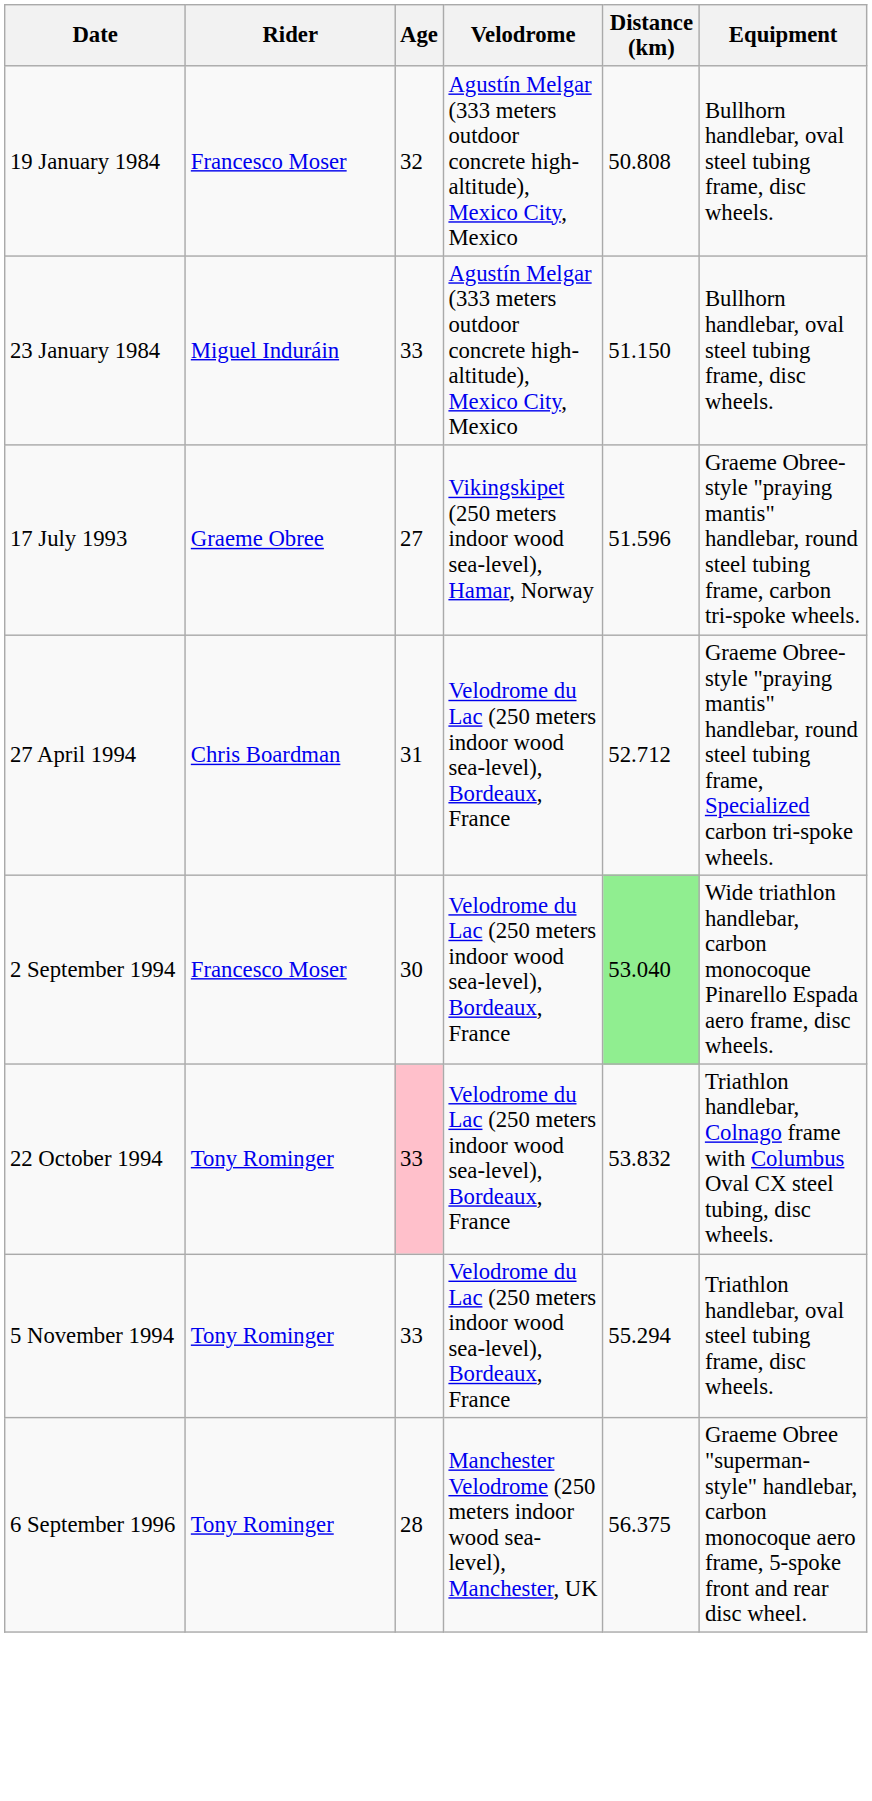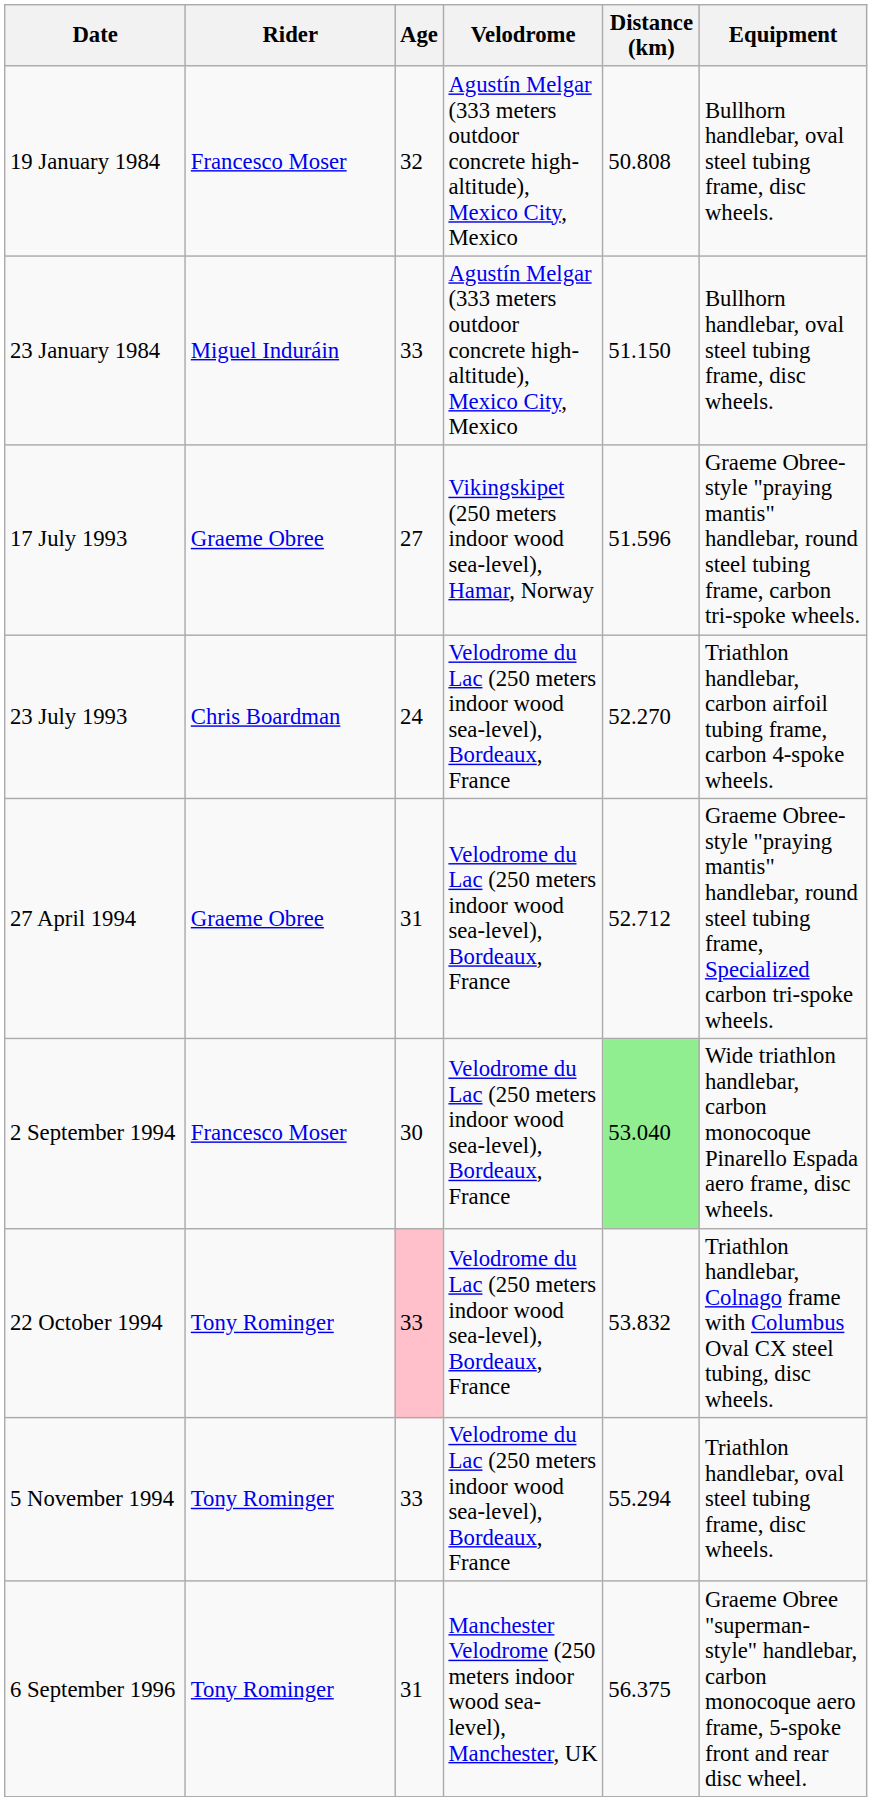 <table class="wikitable sortable mw-collapsible mw-collapsed" style="min-width:22em">
 <tr>
 <th width=120>Date</th>
 <th width=140>Rider</th>
 <th>Age</th>
 <th>Velodrome</th>
 <th>Distance (km)</th>
 <th>Equipment</th>
 </tr>
 <tr>
 <td>19 January 1984</td>
 <td> <a href='#'>Francesco Moser</a></td>
 <td>32</td>
 <td><a href='#'>Agustín Melgar</a> (333 meters outdoor concrete high-altitude), <a href='#'>Mexico City</a>, Mexico</td>
 <td>50.808</td>
 <td>Bullhorn handlebar, oval steel tubing frame, disc wheels.</td>
 </tr>
 <tr>
 <td>23 January 1984</td>
 <td> <a href='#'>Miguel Induráin</a></td>
 <td>33</td>
 <td><a href='#'>Agustín Melgar</a> (333 meters outdoor concrete high-altitude), <a href='#'>Mexico City</a>, Mexico</td>
 <td>51.150</td>
 <td>Bullhorn handlebar, oval steel tubing frame, disc wheels.</td>
 </tr>
 <tr>
 <td>17 July 1993</td>
 <td> <a href='#'>Graeme Obree</a></td>
 <td>27</td>
 <td><a href='#'>Vikingskipet</a> (250 meters indoor wood sea-level), <a href='#'>Hamar</a>, Norway</td>
 <td>51.596</td>
 <td>Graeme Obree-style "praying mantis" handlebar, round steel tubing frame, carbon tri-spoke wheels.</td>
 </tr>
 <tr>
+<td>23 July 1993</td>
+<td> <a href='#'>Chris Boardman</a></td>
+<td>24</td>
+<td><a href='#'>Velodrome du Lac</a> (250 meters indoor wood sea-level), <a href='#'>Bordeaux</a>, France</td>
+<td>52.270</td>
+<td>Triathlon handlebar, carbon airfoil tubing frame, carbon 4-spoke wheels.</td>
+</tr>
+<tr>
 <td>27 April 1994</td>
-<td> <a href='#'>Chris Boardman</a></td>
+<td> <a href='#'>Graeme Obree</a></td>
 <td>31</td>
 <td><a href='#'>Velodrome du Lac</a> (250 meters indoor wood sea-level), <a href='#'>Bordeaux</a>, France</td>
 <td>52.712</td>
 <td>Graeme Obree-style "praying mantis" handlebar, round steel tubing frame, <a href='#'>Specialized</a> carbon tri-spoke wheels.</td>
 </tr>
 <tr>
 <td>2 September 1994</td>
 <td> <a href='#'>Francesco Moser</a></td>
 <td>30</td>
 <td><a href='#'>Velodrome du Lac</a> (250 meters indoor wood sea-level), <a href='#'>Bordeaux</a>, France</td>
 <td style="background: lightgreen;">53.040</td>
 <td>Wide triathlon handlebar, carbon monocoque Pinarello Espada aero frame, disc wheels.</td>
 </tr>
 <tr>
 <td>22 October 1994</td>
 <td> <a href='#'>Tony Rominger</a></td>
 <td style="background: pink;">33</td>
 <td><a href='#'>Velodrome du Lac</a> (250 meters indoor wood sea-level), <a href='#'>Bordeaux</a>, France</td>
 <td>53.832</td>
 <td>Triathlon handlebar, <a href='#'>Colnago</a> frame with <a href='#'>Columbus</a> Oval CX steel tubing, disc wheels.</td>
 </tr>
 <tr>
 <td>5 November 1994</td>
 <td> <a href='#'>Tony Rominger</a></td>
 <td>33</td>
 <td><a href='#'>Velodrome du Lac</a> (250 meters indoor wood sea-level), <a href='#'>Bordeaux</a>, France</td>
 <td>55.294</td>
 <td>Triathlon handlebar, oval steel tubing frame, disc wheels.</td>
 </tr>
 <tr>
 <td>6 September 1996</td>
 <td> <a href='#'>Tony Rominger</a></td>
-<td>28</td>
+<td>31</td>
 <td><a href='#'>Manchester Velodrome</a> (250 meters indoor wood sea-level), <a href='#'>Manchester</a>, UK</td>
 <td>56.375</td>
 <td>Graeme Obree "superman-style" handlebar, carbon monocoque aero frame, 5-spoke front and rear disc wheel.</td>
 </tr>
 </table>
